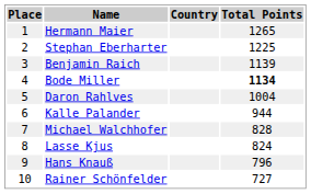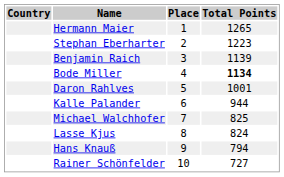 <table border="0" style="border: 1px solid #999; background-color:#FFFFFF; text-align:center">
 <tr align="center" bgcolor="#CCCCCC">
+<th>Country</th>
+<th>Name</th>
 <th>Place</th>
-<th>Name</th>
-<th>Country</th>
 <th>Total Points</th>
 </tr>
 <tr bgcolor="#EFEFEF">
+<td align="left"></td>
+<td align="left"><a href='#'>Hermann Maier</a></td>
 <td>1</td>
-<td align="left"><a href='#'>Hermann Maier</a></td>
-<td align="left"></td>
 <td>1265</td>
 </tr>
 <tr>
+<td align="left"></td>
+<td align="left"><a href='#'>Stephan Eberharter</a></td>
 <td>2</td>
-<td align="left"><a href='#'>Stephan Eberharter</a></td>
-<td align="left"></td>
-<td>1225</td>
+<td>1223</td>
 </tr>
 <tr bgcolor="#EFEFEF">
+<td align="left"></td>
+<td align="left"><a href='#'>Benjamin Raich</a></td>
 <td>3</td>
-<td align="left"><a href='#'>Benjamin Raich</a></td>
-<td align="left"></td>
 <td>1139</td>
 </tr>
 <tr>
+<td align="left"></td>
+<td align="left"><a href='#'>Bode Miller</a></td>
 <td>4</td>
-<td align="left"><a href='#'>Bode Miller</a></td>
-<td align="left"></td>
 <td><strong>1134</strong></td>
 </tr>
 <tr bgcolor="#EFEFEF">
+<td align="left"></td>
+<td align="left"><a href='#'>Daron Rahlves</a></td>
 <td>5</td>
-<td align="left"><a href='#'>Daron Rahlves</a></td>
-<td align="left"></td>
-<td>1004</td>
+<td>1001</td>
 </tr>
 <tr>
+<td align="left"></td>
+<td align="left"><a href='#'>Kalle Palander</a></td>
 <td>6</td>
-<td align="left"><a href='#'>Kalle Palander</a></td>
-<td align="left"></td>
 <td>944</td>
 </tr>
 <tr bgcolor="#EFEFEF">
+<td align="left"></td>
+<td align="left"><a href='#'>Michael Walchhofer</a></td>
 <td>7</td>
-<td align="left"><a href='#'>Michael Walchhofer</a></td>
-<td align="left"></td>
-<td>828</td>
+<td>825</td>
 </tr>
 <tr>
+<td align="left"></td>
+<td align="left"><a href='#'>Lasse Kjus</a></td>
 <td>8</td>
-<td align="left"><a href='#'>Lasse Kjus</a></td>
-<td align="left"></td>
 <td>824</td>
 </tr>
 <tr bgcolor="#EFEFEF">
+<td align="left"></td>
+<td align="left"><a href='#'>Hans Knauß</a></td>
 <td>9</td>
-<td align="left"><a href='#'>Hans Knauß</a></td>
-<td align="left"></td>
-<td>796</td>
+<td>794</td>
 </tr>
 <tr>
+<td align="left"></td>
+<td align="left"><a href='#'>Rainer Schönfelder</a></td>
 <td>10</td>
-<td align="left"><a href='#'>Rainer Schönfelder</a></td>
-<td align="left"></td>
 <td>727</td>
 </tr>
 </table>
